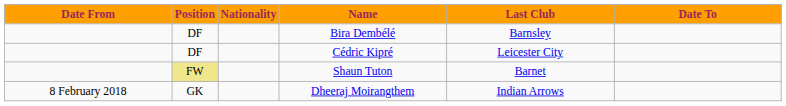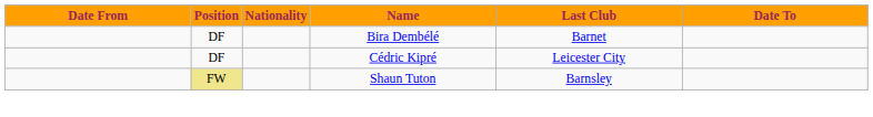 <table class="wikitable"  style="text-align:center; font-size:90%; ">
 <tr>
 <th style="background:#ffa000; color:#98285c; width:200px;">Date From</th>
 <th style="background:#ffa000; color:#98285c; width:50px;">Position</th>
 <th style="background:#ffa000; color:#98285c; width:50px;">Nationality</th>
 <th style="background:#ffa000; color:#98285c; width:200px;">Name</th>
 <th style="background:#ffa000; color:#98285c; width:200px;">Last Club</th>
 <th style="background:#ffa000; color:#98285c; width:200px;">Date To</th>
 </tr>
 <tr>
 <td></td>
 <td>DF</td>
 <td></td>
 <td><a href='#'>Bira Dembélé</a></td>
-<td><a href='#'>Barnsley</a></td>
+<td><a href='#'>Barnet</a></td>
 <td></td>
 </tr>
 <tr>
 <td></td>
 <td>DF</td>
 <td></td>
 <td><a href='#'>Cédric Kipré</a></td>
 <td><a href='#'>Leicester City</a></td>
 <td></td>
 </tr>
 <tr>
 <td></td>
 <td style="background: khaki;">FW</td>
 <td></td>
 <td><a href='#'>Shaun Tuton</a></td>
-<td><a href='#'>Barnet</a></td>
-<td></td>
-</tr>
-<tr>
-<td>8 February 2018</td>
-<td>GK</td>
-<td></td>
-<td><a href='#'>Dheeraj Moirangthem</a></td>
-<td><a href='#'>Indian Arrows</a></td>
+<td><a href='#'>Barnsley</a></td>
 <td></td>
 </tr>
 </table>
